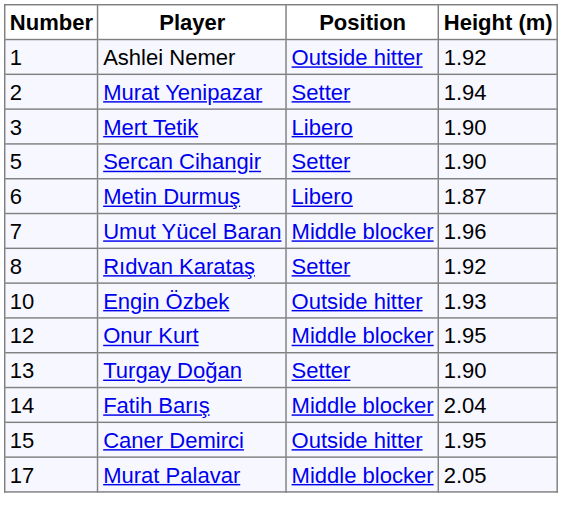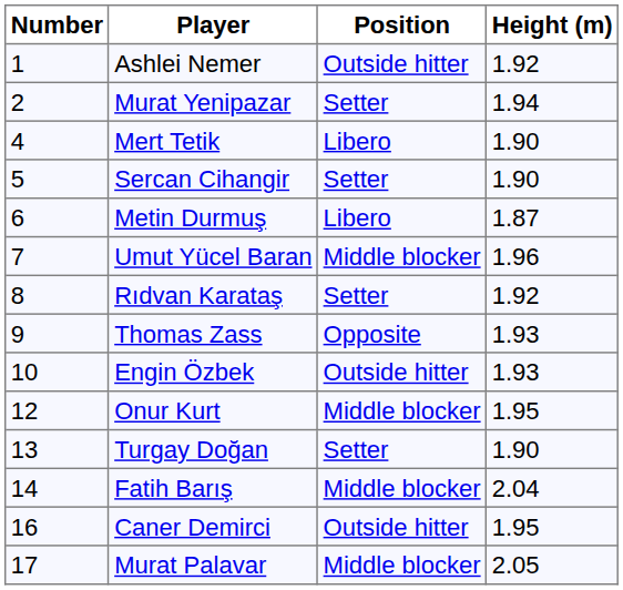 <table bgcolor="#f7f8ff" cellpadding="3" cellspacing="0" border="1" style="font-size: 95%; border: gray solid 1px; border-collapse: collapse;">
 <tr bgcolor="#FFFFFF">
 <td align=center><strong>Number</strong></td>
 <td align=center><strong>Player</strong></td>
 <td align=center><strong>Position</strong></td>
 <td align=center><strong>Height (m)</strong></td>
 </tr>
 <tr>
 <td>1</td>
 <td> Ashlei Nemer</td>
 <td><a href='#'>Outside hitter</a></td>
 <td>1.92</td>
 </tr>
 <tr>
 <td>2</td>
 <td> <a href='#'>Murat Yenipazar</a></td>
 <td><a href='#'>Setter</a></td>
 <td>1.94</td>
 </tr>
 <tr>
-<td>3</td>
+<td>4</td>
 <td> <a href='#'>Mert Tetik</a></td>
 <td><a href='#'>Libero</a></td>
 <td>1.90</td>
 </tr>
 <tr>
 <td>5</td>
 <td> <a href='#'>Sercan Cihangir</a></td>
 <td><a href='#'>Setter</a></td>
 <td>1.90</td>
 </tr>
 <tr>
 <td>6</td>
 <td> <a href='#'>Metin Durmuş</a></td>
 <td><a href='#'>Libero</a></td>
 <td>1.87</td>
 </tr>
 <tr>
 <td>7</td>
 <td> <a href='#'>Umut Yücel Baran</a></td>
 <td><a href='#'>Middle blocker</a></td>
 <td>1.96</td>
 </tr>
 <tr>
 <td>8</td>
 <td> <a href='#'>Rıdvan Karataş</a></td>
 <td><a href='#'>Setter</a></td>
 <td>1.92</td>
 </tr>
 <tr>
+<td>9</td>
+<td> <a href='#'>Thomas Zass</a></td>
+<td><a href='#'>Opposite</a></td>
+<td>1.93</td>
+</tr>
+<tr>
 <td>10</td>
 <td> <a href='#'>Engin Özbek</a></td>
 <td><a href='#'>Outside hitter</a></td>
 <td>1.93</td>
 </tr>
 <tr>
 <td>12</td>
 <td> <a href='#'>Onur Kurt</a></td>
 <td><a href='#'>Middle blocker</a></td>
 <td>1.95</td>
 </tr>
 <tr>
 <td>13</td>
 <td> <a href='#'>Turgay Doğan</a></td>
 <td><a href='#'>Setter</a></td>
 <td>1.90</td>
 </tr>
 <tr>
 <td>14</td>
 <td> <a href='#'>Fatih Barış</a></td>
 <td><a href='#'>Middle blocker</a></td>
 <td>2.04</td>
 </tr>
 <tr>
-<td>15</td>
+<td>16</td>
 <td> <a href='#'>Caner Demirci</a></td>
 <td><a href='#'>Outside hitter</a></td>
 <td>1.95</td>
 </tr>
 <tr>
 <td>17</td>
 <td> <a href='#'>Murat Palavar</a></td>
 <td><a href='#'>Middle blocker</a></td>
 <td>2.05</td>
 </tr>
 </table>
